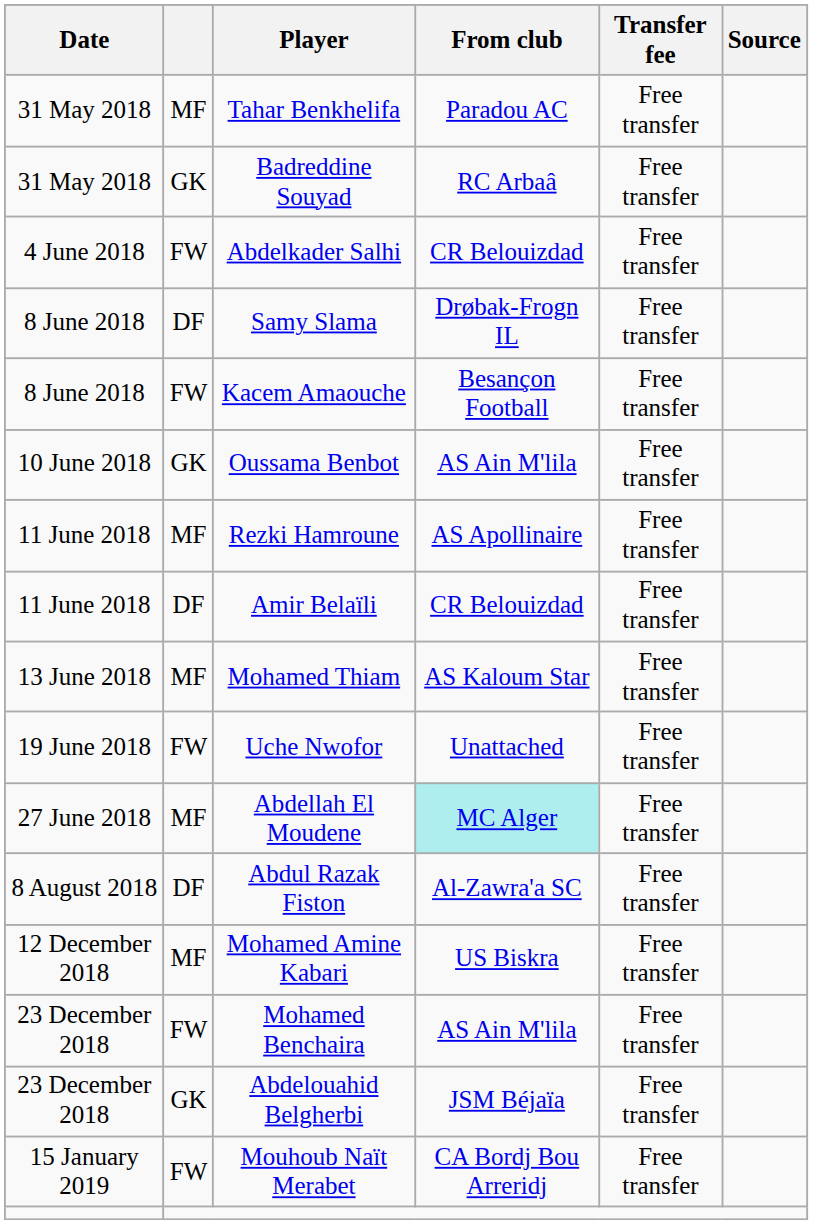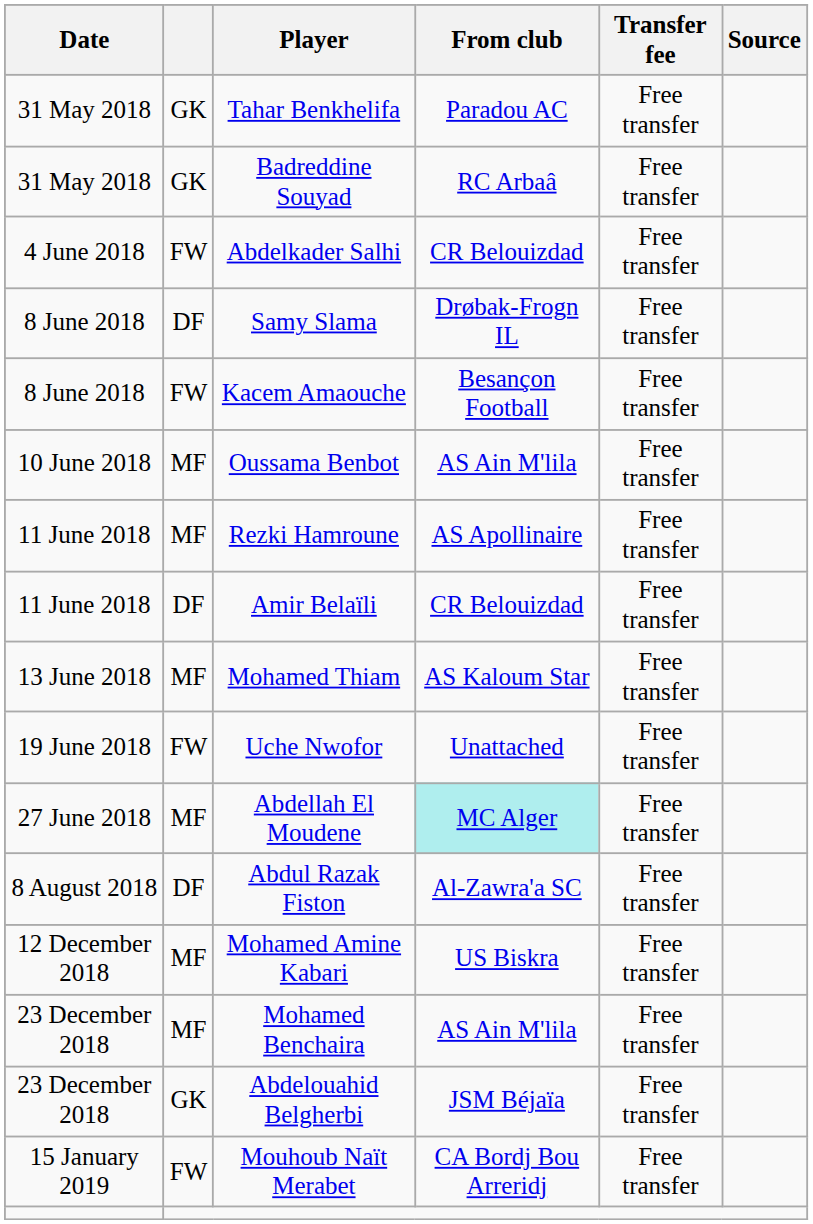 <table class="wikitable sortable" style="width:70%; text-align:center; font-size:85%; text-align:centre;">
 <tr>
 <th>Date</th>
 <th></th>
 <th>Player</th>
 <th>From club</th>
 <th>Transfer fee</th>
 <th>Source</th>
 </tr>
 <tr>
 <td>31 May 2018</td>
-<td>MF</td>
+<td>GK</td>
 <td> <a href='#'>Tahar Benkhelifa</a></td>
 <td><a href='#'>Paradou AC</a></td>
 <td>Free transfer</td>
 <td></td>
 </tr>
 <tr>
 <td>31 May 2018</td>
 <td>GK</td>
 <td> <a href='#'>Badreddine Souyad</a></td>
 <td><a href='#'>RC Arbaâ</a></td>
 <td>Free transfer</td>
 <td></td>
 </tr>
 <tr>
 <td>4 June 2018</td>
 <td>FW</td>
 <td> <a href='#'>Abdelkader Salhi</a></td>
 <td><a href='#'>CR Belouizdad</a></td>
 <td>Free transfer</td>
 <td></td>
 </tr>
 <tr>
 <td>8 June 2018</td>
 <td>DF</td>
 <td> <a href='#'>Samy Slama</a></td>
 <td> <a href='#'>Drøbak-Frogn IL</a></td>
 <td>Free transfer</td>
 <td></td>
 </tr>
 <tr>
 <td>8 June 2018</td>
 <td>FW</td>
 <td> <a href='#'>Kacem Amaouche</a></td>
 <td> <a href='#'>Besançon Football</a></td>
 <td>Free transfer</td>
 <td></td>
 </tr>
 <tr>
 <td>10 June 2018</td>
-<td>GK</td>
+<td>MF</td>
 <td> <a href='#'>Oussama Benbot</a></td>
 <td><a href='#'>AS Ain M'lila</a></td>
 <td>Free transfer</td>
 <td></td>
 </tr>
 <tr>
 <td>11 June 2018</td>
 <td>MF</td>
 <td> <a href='#'>Rezki Hamroune</a></td>
 <td> <a href='#'>AS Apollinaire</a></td>
 <td>Free transfer</td>
 <td></td>
 </tr>
 <tr>
 <td>11 June 2018</td>
 <td>DF</td>
 <td> <a href='#'>Amir Belaïli</a></td>
 <td><a href='#'>CR Belouizdad</a></td>
 <td>Free transfer</td>
 <td></td>
 </tr>
 <tr>
 <td>13 June 2018</td>
 <td>MF</td>
 <td> <a href='#'>Mohamed Thiam</a></td>
 <td> <a href='#'>AS Kaloum Star</a></td>
 <td>Free transfer</td>
 <td></td>
 </tr>
 <tr>
 <td>19 June 2018</td>
 <td>FW</td>
 <td> <a href='#'>Uche Nwofor</a></td>
 <td><a href='#'>Unattached</a></td>
 <td>Free transfer</td>
 <td></td>
 </tr>
 <tr>
 <td>27 June 2018</td>
 <td>MF</td>
 <td> <a href='#'>Abdellah El Moudene</a></td>
 <td style="background: paleturquoise;"><a href='#'>MC Alger</a></td>
 <td>Free transfer</td>
 <td></td>
 </tr>
 <tr>
 <td>8 August 2018</td>
 <td>DF</td>
 <td> <a href='#'>Abdul Razak Fiston</a></td>
 <td> <a href='#'>Al-Zawra'a SC</a></td>
 <td>Free transfer</td>
 <td></td>
 </tr>
 <tr>
 <td>12 December 2018</td>
 <td>MF</td>
 <td> <a href='#'>Mohamed Amine Kabari</a></td>
 <td><a href='#'>US Biskra</a></td>
 <td>Free transfer</td>
 <td></td>
 </tr>
 <tr>
 <td>23 December 2018</td>
-<td>FW</td>
+<td>MF</td>
 <td> <a href='#'>Mohamed Benchaira</a></td>
 <td><a href='#'>AS Ain M'lila</a></td>
 <td>Free transfer</td>
 <td></td>
 </tr>
 <tr>
 <td>23 December 2018</td>
 <td>GK</td>
 <td> <a href='#'>Abdelouahid Belgherbi</a></td>
 <td><a href='#'>JSM Béjaïa</a></td>
 <td>Free transfer</td>
 <td></td>
 </tr>
 <tr>
 <td>15 January 2019</td>
 <td>FW</td>
 <td> <a href='#'>Mouhoub Naït Merabet</a></td>
 <td><a href='#'>CA Bordj Bou Arreridj</a></td>
 <td>Free transfer</td>
 <td></td>
 </tr>
 <tr>
 <td></td>
 </tr>
 </table>
